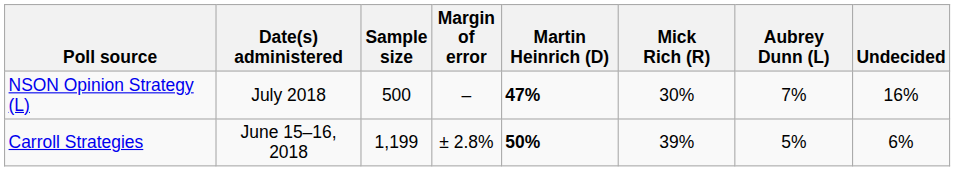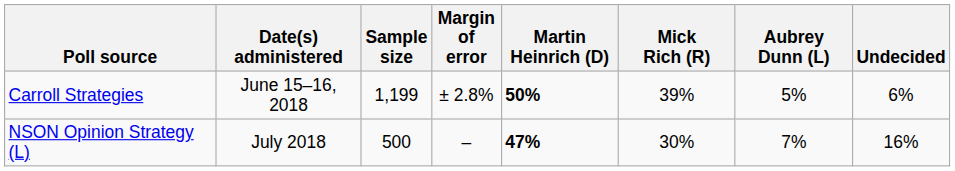 <table class="wikitable">
 <tr valign=bottom>
 <th>Poll source</th>
 <th>Date(s)<br>administered</th>
 <th>Sample<br>size</th>
 <th>Margin<br>of error</th>
 <th style="width:100px;">Martin<br>Heinrich (D)</th>
 <th style="width:100px;">Mick<br>Rich (R)</th>
 <th style="width:100px;">Aubrey<br>Dunn (L)</th>
 <th>Undecided</th>
 </tr>
 <tr>
+<td><a href='#'>Carroll Strategies</a></td>
+<td align=center>June 15–16, 2018</td>
+<td align=center>1,199</td>
+<td align=center>± 2.8%</td>
+<td><strong>50%</strong></td>
+<td align=center>39%</td>
+<td align=center>5%</td>
+<td align=center>6%</td>
+</tr>
+<tr>
 <td><a href='#'>NSON Opinion Strategy (L)</a></td>
 <td align=center>July 2018</td>
 <td align=center>500</td>
 <td align=center>–</td>
 <td><strong>47%</strong></td>
 <td align=center>30%</td>
 <td align=center>7%</td>
 <td align=center>16%</td>
 </tr>
-<tr>
-<td><a href='#'>Carroll Strategies</a></td>
-<td align=center>June 15–16, 2018</td>
-<td align=center>1,199</td>
-<td align=center>± 2.8%</td>
-<td><strong>50%</strong></td>
-<td align=center>39%</td>
-<td align=center>5%</td>
-<td align=center>6%</td>
-</tr>
 </table>
